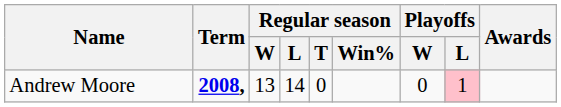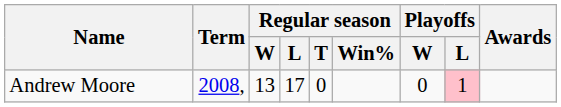 <table class="wikitable" style="text-align:center">
 <tr>
 <th rowspan="2" style="width:140px;">Name</th>
 <th rowspan="2">Term</th>
 <th colspan="4">Regular season</th>
 <th colspan="2">Playoffs</th>
 <th rowspan="2">Awards</th>
 </tr>
 <tr>
 <th>W</th>
 <th>L</th>
 <th>T</th>
 <th>Win%</th>
 <th>W</th>
 <th>L</th>
 </tr>
 <tr>
 <td style="text-align:left;">Andrew Moore</td>
-<td><strong><a href='#'>2008</a>, </strong></td>
+<td><a href='#'>2008</a>, </td>
 <td>13</td>
-<td>14</td>
+<td>17</td>
 <td>0</td>
 <td></td>
 <td>0</td>
 <td style="background: pink;">1</td>
 <td style="text-align:left;"></td>
 </tr>
 </table>
